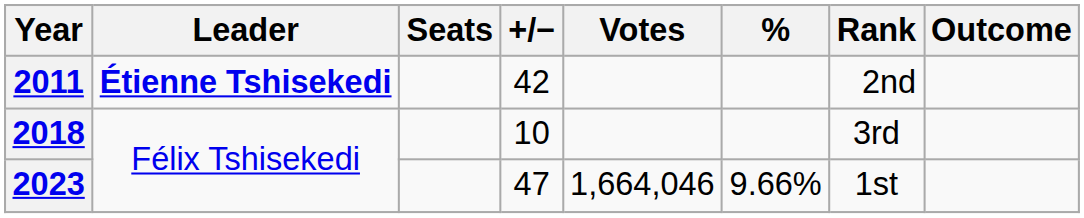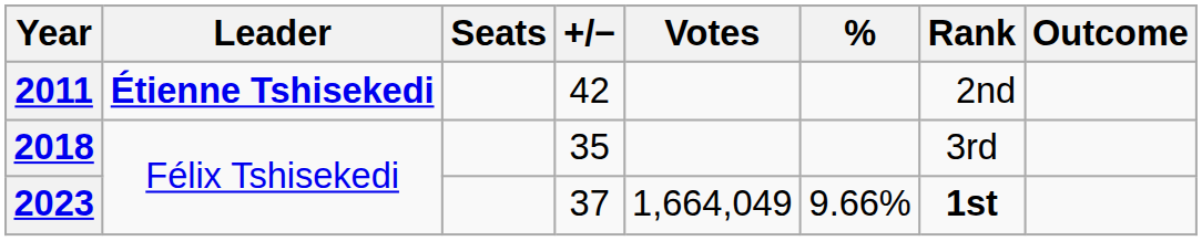 <table class="wikitable plainrowheaders" style="text-align: center">
 <tr>
 <th>Year</th>
 <th>Leader</th>
 <th>Seats</th>
 <th>+/−</th>
 <th>Votes</th>
 <th>%</th>
 <th>Rank</th>
 <th>Outcome</th>
 </tr>
 <tr>
 <th><a href='#'>2011</a></th>
 <td><strong><a href='#'>Étienne Tshisekedi</a></strong></td>
 <td></td>
 <td> 42</td>
 <td></td>
 <td></td>
 <td align="right">2nd</td>
 <td></td>
 </tr>
 <tr>
 <th><a href='#'>2018</a></th>
 <td rowspan = "2"><a href='#'>Félix Tshisekedi</a></td>
 <td></td>
-<td> 10</td>
+<td> 35</td>
 <td></td>
 <td></td>
 <td> 3rd</td>
 <td></td>
 </tr>
 <tr>
 <th><a href='#'>2023</a></th>
 <td></td>
-<td> 47</td>
-<td>1,664,046</td>
+<td> 37</td>
+<td>1,664,049</td>
 <td>9.66%</td>
-<td> 1st</td>
+<td><strong> 1st</strong></td>
 <td></td>
 </tr>
 </table>
